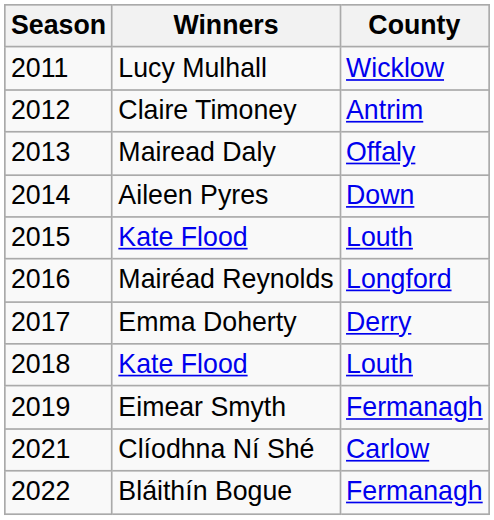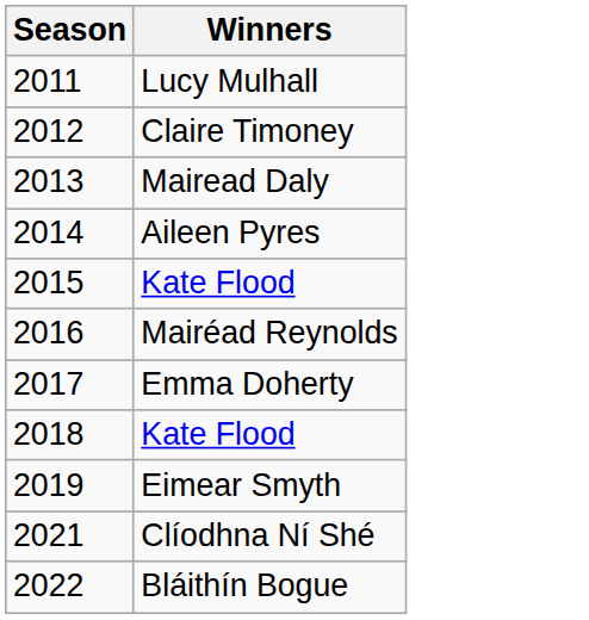 <table class="wikitable collapsible">
 <tr>
 <th>Season</th>
 <th>Winners</th>
-<th>County</th>
 </tr>
 <tr>
 <td>2011 </td>
 <td>Lucy Mulhall</td>
-<td><a href='#'>Wicklow</a></td>
 </tr>
 <tr>
 <td>2012 </td>
 <td>Claire Timoney</td>
-<td><a href='#'>Antrim</a></td>
 </tr>
 <tr>
 <td>2013 </td>
 <td>Mairead Daly</td>
-<td><a href='#'>Offaly</a></td>
 </tr>
 <tr>
 <td>2014 </td>
 <td>Aileen Pyres</td>
-<td><a href='#'>Down</a></td>
 </tr>
 <tr>
 <td>2015 </td>
 <td><a href='#'>Kate Flood</a></td>
-<td><a href='#'>Louth</a></td>
 </tr>
 <tr>
 <td>2016 </td>
 <td>Mairéad Reynolds</td>
-<td><a href='#'>Longford</a></td>
 </tr>
 <tr>
 <td>2017 </td>
 <td>Emma Doherty</td>
-<td><a href='#'>Derry</a></td>
 </tr>
 <tr>
 <td>2018 </td>
 <td><a href='#'>Kate Flood</a></td>
-<td><a href='#'>Louth</a></td>
 </tr>
 <tr>
 <td>2019 </td>
 <td>Eimear Smyth</td>
-<td><a href='#'>Fermanagh</a></td>
 </tr>
 <tr>
 <td>2021</td>
 <td>Clíodhna Ní Shé</td>
-<td><a href='#'>Carlow</a></td>
 </tr>
 <tr>
 <td>2022</td>
 <td>Bláithín Bogue</td>
-<td><a href='#'>Fermanagh</a></td>
 </tr>
 </table>
